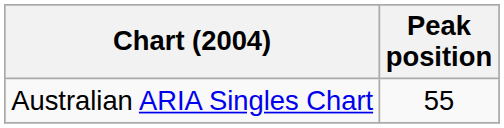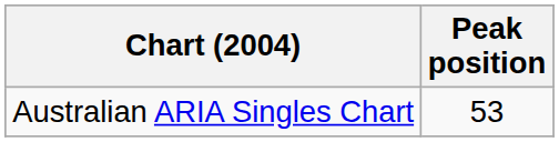 <table class="wikitable sortable">
 <tr>
 <th>Chart (2004)</th>
 <th>Peak<br>position</th>
 </tr>
 <tr>
 <td>Australian <a href='#'>ARIA Singles Chart</a></td>
-<td style="text-align:center;">55</td>
+<td style="text-align:center;">53</td>
 </tr>
 </table>
